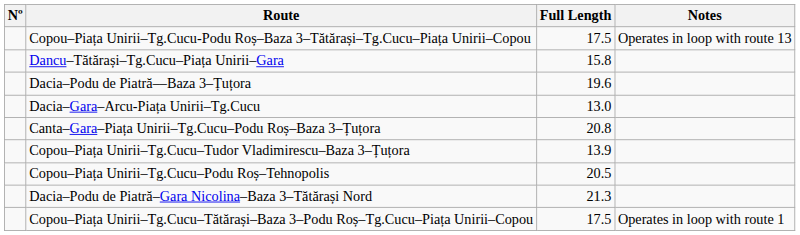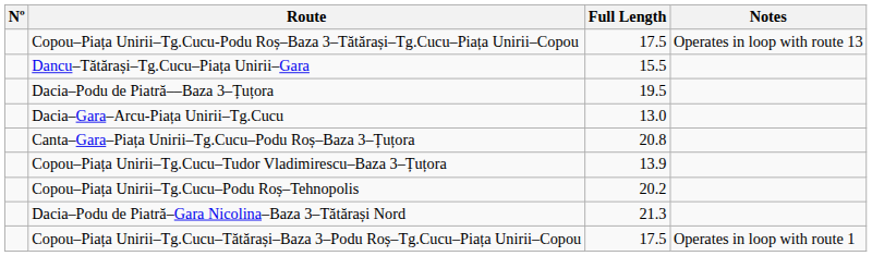 <table class="wikitable sortable">
 <tr>
 <th>Nº</th>
 <th>Route</th>
 <th>Full Length</th>
 <th class=unsortable>Notes</th>
 </tr>
 <tr>
 <td></td>
 <td>Copou–Piața Unirii–Tg.Cucu-Podu Roș–Baza 3–Tătărași–Tg.Cucu–Piața Unirii–Copou</td>
 <td align=right><span>17.5</span></td>
 <td>Operates in loop with route 13</td>
 </tr>
 <tr>
 <td></td>
 <td><a href='#'>Dancu</a>–Tătărași–Tg.Cucu–Piața Unirii–<a href='#'>Gara</a></td>
-<td align=right><span>15.8</span></td>
+<td align=right><span>15.5</span></td>
 <td></td>
 </tr>
 <tr>
 <td></td>
 <td>Dacia–Podu de Piatră––Baza 3–Țuțora</td>
-<td align=right><span>19.6</span></td>
+<td align=right><span>19.5</span></td>
 <td></td>
 </tr>
 <tr>
 <td></td>
 <td>Dacia–<a href='#'>Gara</a>–Arcu-Piața Unirii–Tg.Cucu</td>
 <td align=right><span>13.0</span></td>
 <td></td>
 </tr>
 <tr>
 <td></td>
 <td>Canta–<a href='#'>Gara</a>–Piața Unirii–Tg.Cucu–Podu Roș–Baza 3–Țuțora</td>
 <td align=right><span>20.8</span></td>
 <td></td>
 </tr>
 <tr>
 <td></td>
 <td>Copou–Piața Unirii–Tg.Cucu–Tudor Vladimirescu–Baza 3–Țuțora</td>
 <td align=right><span>13.9</span></td>
 <td></td>
 </tr>
 <tr>
 <td></td>
 <td>Copou–Piața Unirii–Tg.Cucu–Podu Roș–Tehnopolis</td>
-<td align=right><span>20.5</span></td>
+<td align=right><span>20.2</span></td>
 <td></td>
 </tr>
 <tr>
 <td></td>
 <td>Dacia–Podu de Piatră–<a href='#'>Gara Nicolina</a>–Baza 3–Tătărași Nord</td>
 <td align=right><span>21.3</span></td>
 <td></td>
 </tr>
 <tr>
 <td></td>
 <td>Copou–Piața Unirii–Tg.Cucu–Tătărași–Baza 3–Podu Roș–Tg.Cucu–Piața Unirii–Copou</td>
 <td align=right><span>17.5</span></td>
 <td>Operates in loop with route 1</td>
 </tr>
 </table>
